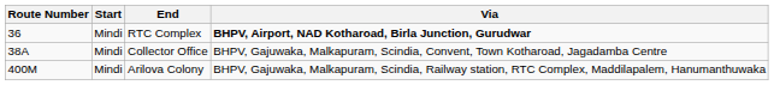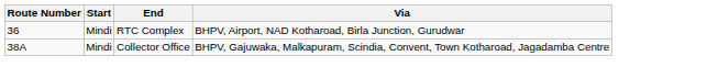 <table class="sortable wikitable">
 <tr>
 <th>Route Number</th>
 <th>Start</th>
 <th>End</th>
 <th>Via</th>
 </tr>
 <tr>
 <td>36</td>
 <td>Mindi</td>
 <td>RTC Complex</td>
-<td><strong>BHPV, Airport, NAD Kotharoad, Birla Junction, Gurudwar</strong></td>
+<td>BHPV, Airport, NAD Kotharoad, Birla Junction, Gurudwar</td>
 </tr>
 <tr>
 <td>38A</td>
 <td>Mindi</td>
 <td>Collector Office</td>
 <td>BHPV, Gajuwaka, Malkapuram, Scindia, Convent, Town Kotharoad, Jagadamba Centre</td>
 </tr>
-<tr>
-<td>400M</td>
-<td>Mindi</td>
-<td>Arilova Colony</td>
-<td>BHPV, Gajuwaka, Malkapuram, Scindia, Railway station, RTC Complex, Maddilapalem, Hanumanthuwaka</td>
-</tr>
 </table>
